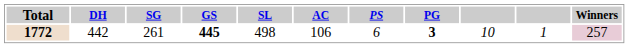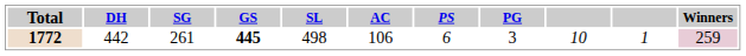 <table style="border: 1px solid #999; background-color:#FFFFFF; line-height:16px; text-align:center">
 <tr>
 <th style="background-color: #ccc;" width="70">Total</th>
 <th style="background-color: #ccc;" width="60"><small><a href='#'>DH</a></small></th>
 <th style="background-color: #ccc;" width="60"><small><a href='#'>SG</a></small></th>
 <th style="background-color: #ccc;" width="60"><small><a href='#'>GS</a></small></th>
 <th style="background-color: #ccc;" width="60"><small><a href='#'>SL</a></small></th>
 <th style="background-color: #ccc;" width="60"><small><a href='#'>AC</a></small></th>
 <th style="background-color: #ccc;" width="60"><small><em><a href='#'>PS</a></em></small></th>
 <th style="background-color: #ccc;" width="60"><small><a href='#'>PG</a></small></th>
 <th style="background-color: #ccc;" width="60"><small><em></em></small></th>
 <th style="background-color: #ccc;" width="60"><small><em></em></small></th>
 <th style="background-color: #ccc;" width="55"><small>Winners</small></th>
 </tr>
 <tr>
 <td bgcolor=#EFDECD><strong>1772</strong></td>
 <td>442</td>
 <td>261</td>
 <td><strong>445</strong></td>
 <td>498</td>
 <td>106</td>
 <td><em>6</em></td>
-<td><strong>3</strong></td>
+<td>3</td>
 <td><em>10</em></td>
 <td><em>1</em></td>
-<td bgcolor=#E8CCD7>257</td>
+<td bgcolor=#E8CCD7>259</td>
 </tr>
 </table>
